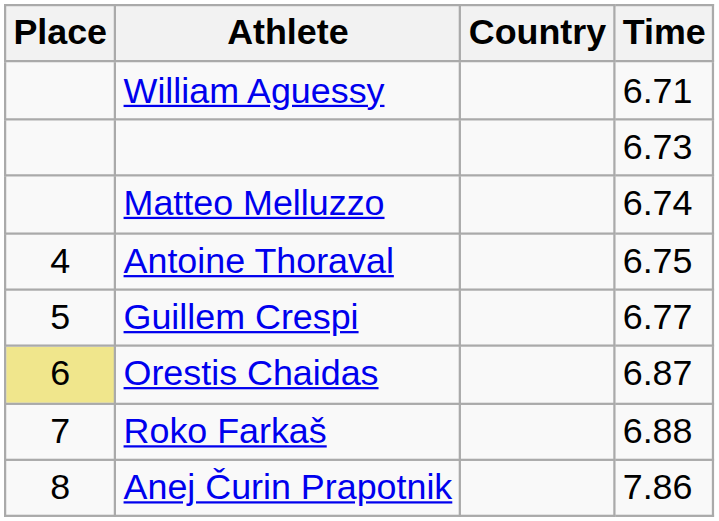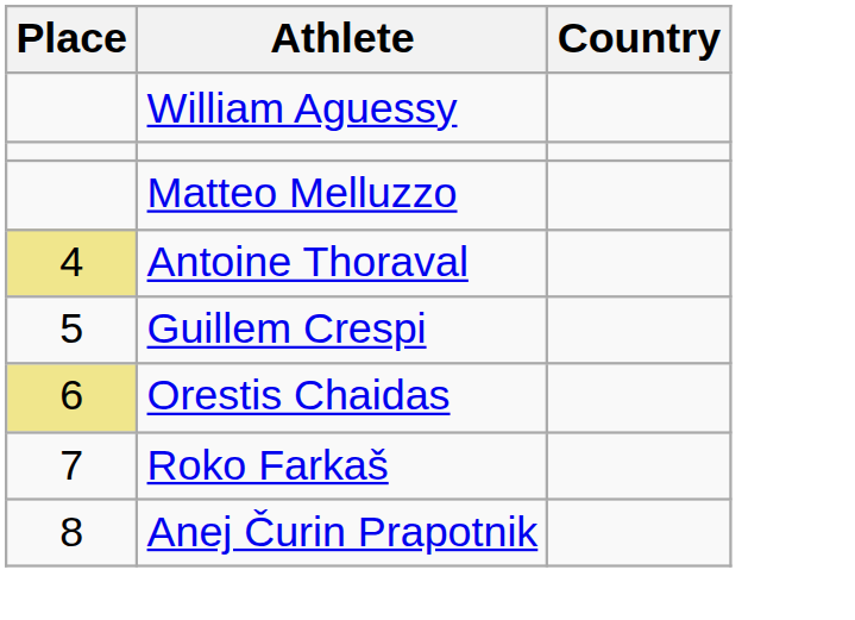 <table class="wikitable">
 <tr>
 <th>Place</th>
 <th>Athlete</th>
 <th>Country</th>
-<th>Time</th>
 </tr>
 <tr>
 <td align=center></td>
 <td><a href='#'>William Aguessy</a></td>
 <td></td>
-<td>6.71</td>
 </tr>
 <tr>
 <td align=center></td>
 <td></td>
 <td></td>
-<td>6.73</td>
 </tr>
 <tr>
 <td align=center></td>
 <td><a href='#'>Matteo Melluzzo</a></td>
 <td></td>
-<td>6.74</td>
 </tr>
 <tr>
-<td align=center>4</td>
+<td align=center style="background: khaki;">4</td>
 <td><a href='#'>Antoine Thoraval</a></td>
 <td></td>
-<td>6.75</td>
 </tr>
 <tr>
 <td align=center>5</td>
 <td><a href='#'>Guillem Crespi</a></td>
 <td></td>
-<td>6.77</td>
 </tr>
 <tr>
 <td align=center style="background: khaki;">6</td>
 <td><a href='#'>Orestis Chaidas</a></td>
 <td></td>
-<td>6.87</td>
 </tr>
 <tr>
 <td align=center>7</td>
 <td><a href='#'>Roko Farkaš</a></td>
 <td></td>
-<td>6.88</td>
 </tr>
 <tr>
 <td align=center>8</td>
 <td><a href='#'>Anej Čurin Prapotnik</a></td>
 <td></td>
-<td>7.86</td>
 </tr>
 </table>
